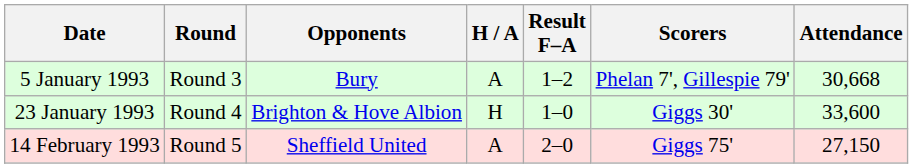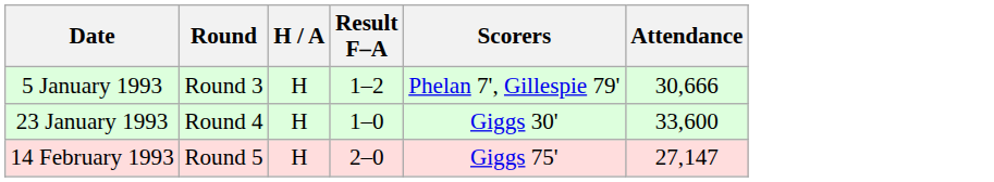 <table class="wikitable" style="text-align:center">
 <tr>
 <th>Date</th>
 <th>Round</th>
-<th>Opponents</th>
 <th>H / A</th>
 <th>Result<br>F–A</th>
 <th>Scorers</th>
 <th>Attendance</th>
 </tr>
 <tr bgcolor="#ddffdd">
 <td>5 January 1993</td>
 <td>Round 3</td>
-<td><a href='#'>Bury</a></td>
-<td>A</td>
+<td>H</td>
 <td>1–2</td>
 <td><a href='#'>Phelan</a> 7', <a href='#'>Gillespie</a> 79'</td>
-<td>30,668</td>
+<td>30,666</td>
 </tr>
 <tr bgcolor="#ddffdd">
 <td>23 January 1993</td>
 <td>Round 4</td>
-<td><a href='#'>Brighton & Hove Albion</a></td>
 <td>H</td>
 <td>1–0</td>
 <td><a href='#'>Giggs</a> 30'</td>
 <td>33,600</td>
 </tr>
 <tr bgcolor="#ffdddd">
 <td>14 February 1993</td>
 <td>Round 5</td>
-<td><a href='#'>Sheffield United</a></td>
-<td>A</td>
+<td>H</td>
 <td>2–0</td>
 <td><a href='#'>Giggs</a> 75'</td>
-<td>27,150</td>
+<td>27,147</td>
 </tr>
 </table>
